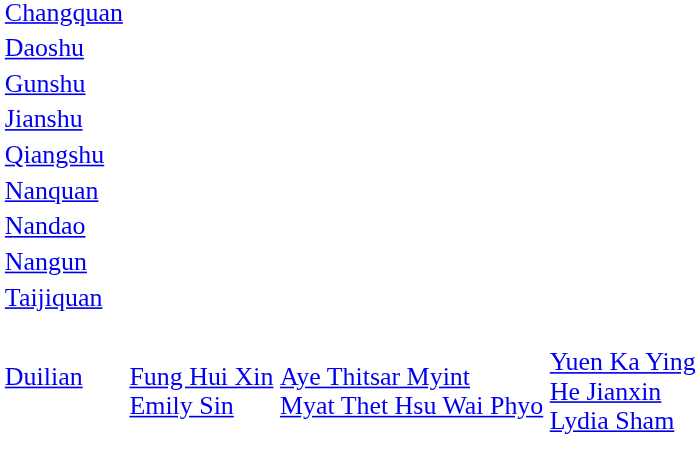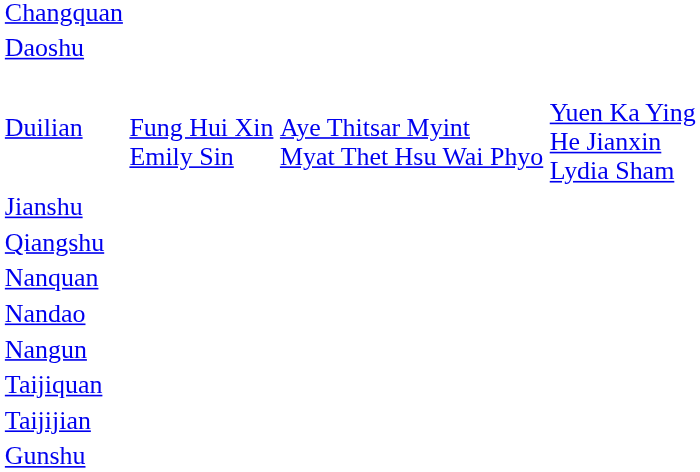 <table>
 <tr>
 <td><a href='#'>Changquan</a></td>
 <td></td>
 <td></td>
 <td></td>
 </tr>
 <tr>
 <td><a href='#'>Daoshu</a></td>
 <td></td>
 <td></td>
 <td></td>
 </tr>
 <tr>
-<td><a href='#'>Gunshu</a></td>
-<td></td>
-<td></td>
-<td></td>
+<td><a href='#'>Duilian</a></td>
+<td><br><a href='#'>Fung Hui Xin</a><br><a href='#'>Emily Sin</a></td>
+<td><br><a href='#'>Aye Thitsar Myint</a><br><a href='#'>Myat Thet Hsu Wai Phyo</a></td>
+<td><br><a href='#'>Yuen Ka Ying</a><br><a href='#'>He Jianxin</a><br><a href='#'>Lydia Sham</a></td>
 </tr>
 <tr>
 <td><a href='#'>Jianshu</a></td>
 <td></td>
 <td></td>
 <td></td>
 </tr>
 <tr>
 <td><a href='#'>Qiangshu</a></td>
 <td></td>
 <td></td>
 <td></td>
 </tr>
 <tr>
 <td><a href='#'>Nanquan</a></td>
 <td></td>
 <td></td>
 <td></td>
 </tr>
 <tr>
 <td><a href='#'>Nandao</a></td>
 <td></td>
 <td></td>
 <td></td>
 </tr>
 <tr>
 <td><a href='#'>Nangun</a></td>
 <td></td>
 <td></td>
 <td></td>
 </tr>
 <tr>
 <td><a href='#'>Taijiquan</a></td>
 <td></td>
 <td></td>
 <td></td>
 </tr>
 <tr>
-<td><a href='#'>Duilian</a></td>
-<td><br><a href='#'>Fung Hui Xin</a><br><a href='#'>Emily Sin</a></td>
-<td><br><a href='#'>Aye Thitsar Myint</a><br><a href='#'>Myat Thet Hsu Wai Phyo</a></td>
-<td><br><a href='#'>Yuen Ka Ying</a><br><a href='#'>He Jianxin</a><br><a href='#'>Lydia Sham</a></td>
+<td><a href='#'>Taijijian</a></td>
+<td></td>
+<td></td>
+<td></td>
+</tr>
+<tr>
+<td><a href='#'>Gunshu</a></td>
+<td></td>
+<td></td>
+<td></td>
 </tr>
 </table>
